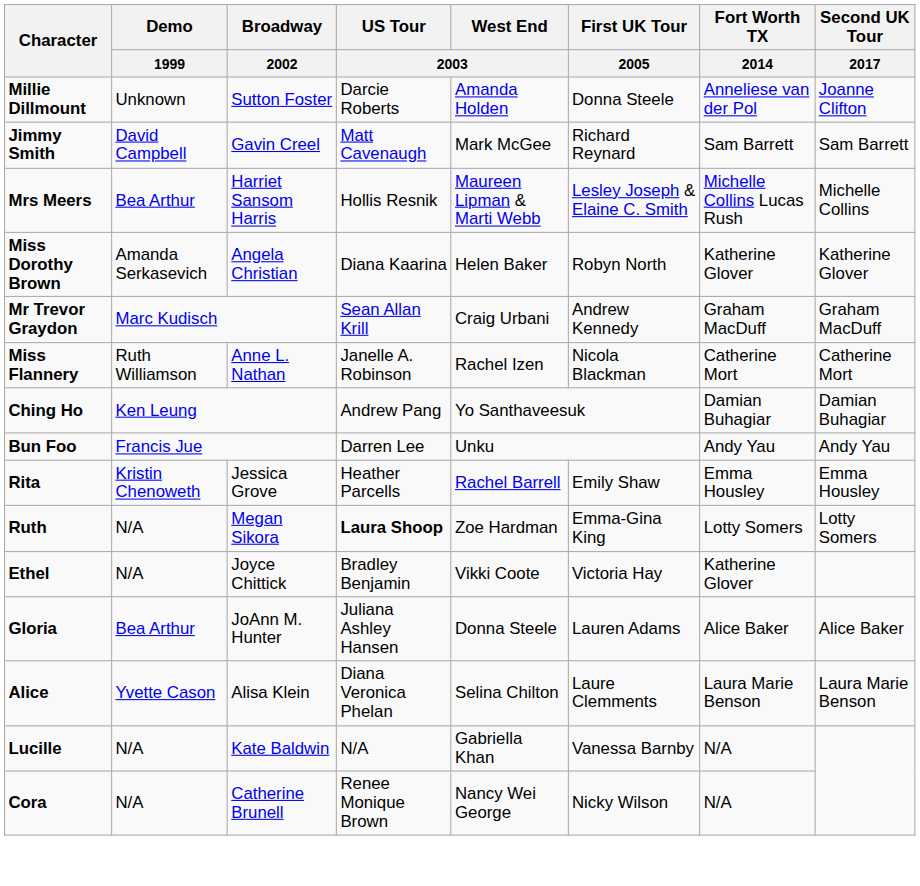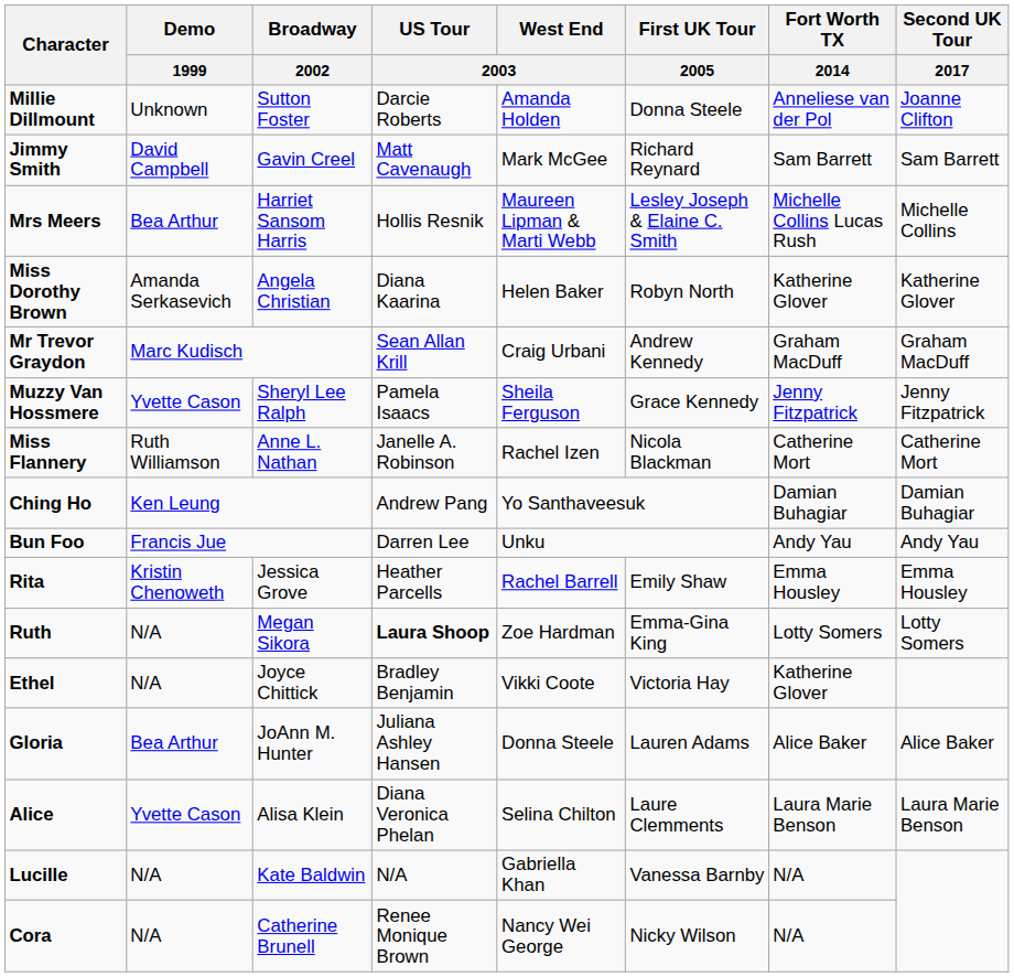 <table class="wikitable">
 <tr>
 <th rowspan="2">Character</th>
 <th>Demo</th>
 <th>Broadway</th>
 <th>US Tour</th>
 <th>West End</th>
 <th>First UK Tour</th>
 <th>Fort Worth TX</th>
 <th>Second UK Tour</th>
 </tr>
 <tr>
 <th><small>1999</small></th>
 <th><small>2002</small></th>
 <th colspan="2"><small>2003</small></th>
 <th><small>2005</small></th>
 <th><small>2014</small></th>
 <th><small>2017</small></th>
 </tr>
 <tr>
 <td><strong>Millie Dillmount</strong></td>
 <td>Unknown</td>
 <td><a href='#'>Sutton Foster</a></td>
 <td>Darcie Roberts</td>
 <td><a href='#'>Amanda Holden</a></td>
 <td>Donna Steele</td>
 <td><a href='#'>Anneliese van der Pol</a></td>
 <td><a href='#'>Joanne Clifton</a></td>
 </tr>
 <tr>
 <td><strong>Jimmy Smith</strong></td>
 <td><a href='#'>David Campbell</a></td>
 <td><a href='#'>Gavin Creel</a></td>
 <td><a href='#'>Matt Cavenaugh</a></td>
 <td>Mark McGee</td>
 <td>Richard Reynard</td>
 <td>Sam Barrett</td>
 <td>Sam Barrett</td>
 </tr>
 <tr>
 <td><strong>Mrs Meers</strong></td>
 <td><a href='#'>Bea Arthur</a></td>
 <td><a href='#'>Harriet Sansom Harris</a></td>
 <td>Hollis Resnik</td>
 <td><a href='#'>Maureen Lipman</a> & <a href='#'>Marti Webb</a></td>
 <td><a href='#'>Lesley Joseph</a> & <a href='#'>Elaine C. Smith</a></td>
 <td><a href='#'>Michelle Collins</a>  Lucas Rush</td>
 <td>Michelle Collins</td>
 </tr>
 <tr>
 <td><strong>Miss Dorothy Brown</strong></td>
 <td>Amanda Serkasevich</td>
 <td><a href='#'>Angela Christian</a></td>
 <td>Diana Kaarina</td>
 <td>Helen Baker</td>
 <td>Robyn North</td>
 <td>Katherine Glover</td>
 <td>Katherine Glover</td>
 </tr>
 <tr>
 <td><strong>Mr Trevor Graydon</strong></td>
 <td colspan="2"><a href='#'>Marc Kudisch</a></td>
 <td><a href='#'>Sean Allan Krill</a></td>
 <td>Craig Urbani</td>
 <td>Andrew Kennedy</td>
 <td>Graham MacDuff</td>
 <td>Graham MacDuff</td>
+</tr>
+<tr>
+<td><strong>Muzzy Van Hossmere</strong></td>
+<td><a href='#'>Yvette Cason</a></td>
+<td><a href='#'>Sheryl Lee Ralph</a></td>
+<td>Pamela Isaacs</td>
+<td><a href='#'>Sheila Ferguson</a></td>
+<td>Grace Kennedy</td>
+<td><a href='#'>Jenny Fitzpatrick</a></td>
+<td>Jenny Fitzpatrick</td>
 </tr>
 <tr>
 <td><strong>Miss Flannery</strong></td>
 <td>Ruth Williamson</td>
 <td><a href='#'>Anne L. Nathan</a></td>
 <td>Janelle A. Robinson</td>
 <td>Rachel Izen</td>
 <td>Nicola Blackman</td>
 <td>Catherine Mort</td>
 <td>Catherine Mort</td>
 </tr>
 <tr>
 <td><strong>Ching Ho</strong></td>
 <td colspan="2"><a href='#'>Ken Leung</a></td>
 <td>Andrew Pang</td>
 <td colspan="2">Yo Santhaveesuk</td>
 <td>Damian Buhagiar</td>
 <td>Damian Buhagiar</td>
 </tr>
 <tr>
 <td><strong>Bun Foo</strong></td>
 <td colspan="2"><a href='#'>Francis Jue</a></td>
 <td>Darren Lee</td>
 <td colspan="2">Unku</td>
 <td>Andy Yau</td>
 <td>Andy Yau</td>
 </tr>
 <tr>
 <td><strong>Rita</strong></td>
 <td><a href='#'>Kristin Chenoweth</a></td>
 <td>Jessica Grove</td>
 <td>Heather Parcells</td>
 <td><a href='#'>Rachel Barrell</a></td>
 <td>Emily Shaw</td>
 <td>Emma Housley</td>
 <td>Emma Housley</td>
 </tr>
 <tr>
 <td><strong>Ruth</strong></td>
 <td>N/A</td>
 <td><a href='#'>Megan Sikora</a></td>
 <td><strong>Laura Shoop</strong></td>
 <td>Zoe Hardman</td>
 <td>Emma-Gina King</td>
 <td>Lotty Somers</td>
 <td>Lotty Somers</td>
 </tr>
 <tr>
 <td><strong>Ethel</strong></td>
 <td>N/A</td>
 <td>Joyce Chittick</td>
 <td>Bradley Benjamin</td>
 <td>Vikki Coote</td>
 <td>Victoria Hay</td>
 <td>Katherine Glover</td>
 </tr>
 <tr>
 <td><strong>Gloria</strong></td>
 <td><a href='#'>Bea Arthur</a></td>
 <td>JoAnn M. Hunter</td>
 <td>Juliana Ashley Hansen</td>
 <td>Donna Steele</td>
 <td>Lauren Adams</td>
 <td>Alice Baker</td>
 <td>Alice Baker</td>
 </tr>
 <tr>
 <td><strong>Alice</strong></td>
 <td><a href='#'>Yvette Cason</a></td>
 <td>Alisa Klein</td>
 <td>Diana Veronica Phelan</td>
 <td>Selina Chilton</td>
 <td>Laure Clemments</td>
 <td>Laura Marie Benson</td>
 <td>Laura Marie Benson</td>
 </tr>
 <tr>
 <td><strong>Lucille</strong></td>
 <td>N/A</td>
 <td><a href='#'>Kate Baldwin</a></td>
 <td>N/A</td>
 <td>Gabriella Khan</td>
 <td>Vanessa Barnby</td>
 <td>N/A</td>
 </tr>
 <tr>
 <td><strong>Cora</strong></td>
 <td>N/A</td>
 <td><a href='#'>Catherine Brunell</a></td>
 <td>Renee Monique Brown</td>
 <td>Nancy Wei George</td>
 <td>Nicky Wilson</td>
 <td>N/A</td>
 </tr>
 </table>
